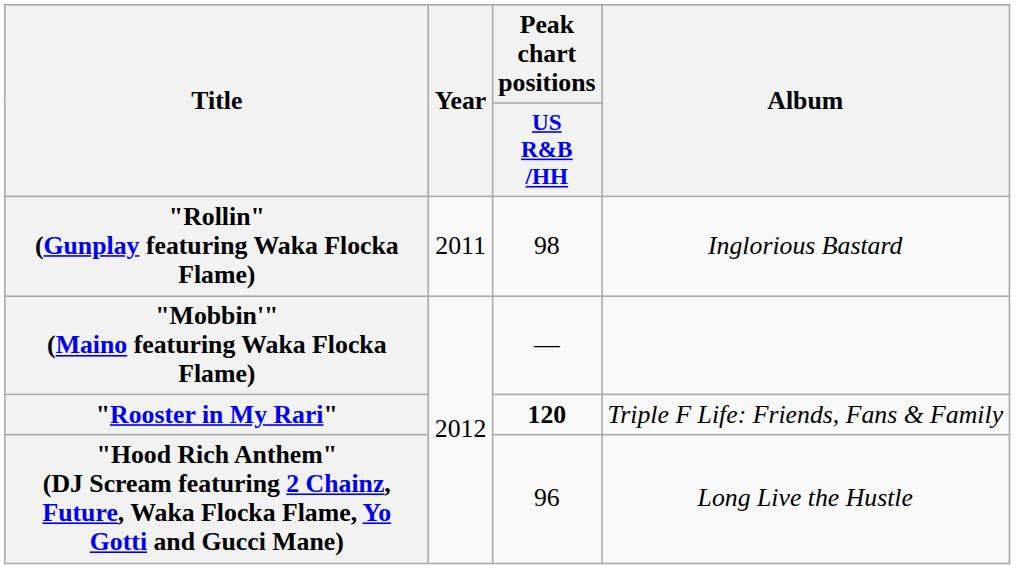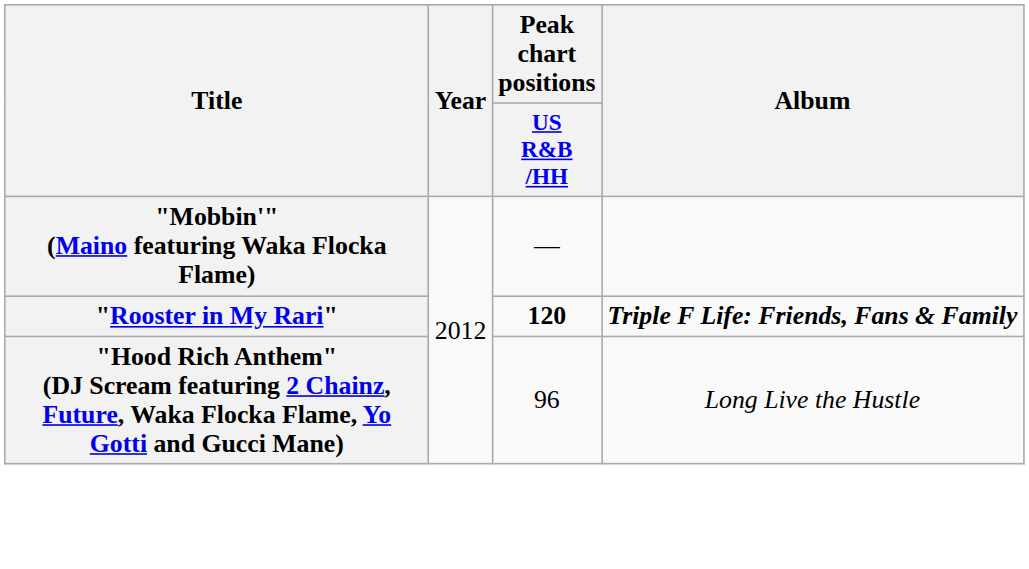 <table class="wikitable plainrowheaders" style="text-align:center;">
 <tr>
 <th scope="col" rowspan="2" style="width:16em;">Title</th>
 <th scope="col" rowspan="2">Year</th>
 <th scope="col">Peak chart positions</th>
 <th scope="col" rowspan="2">Album</th>
 </tr>
 <tr>
 <th style="width:3em; font-size:90%"><a href='#'>US<br>R&B<br>/HH</a><br></th>
 </tr>
 <tr>
-<th scope="row">"Rollin"<br><span>(<a href='#'>Gunplay</a> featuring Waka Flocka Flame)</span></th>
-<td>2011</td>
-<td>98</td>
-<td><em>Inglorious Bastard</em></td>
-</tr>
-<tr>
 <th scope="row">"Mobbin'"<br><span>(<a href='#'>Maino</a> featuring Waka Flocka Flame)</span></th>
 <td rowspan="3">2012</td>
 <td>—</td>
 <td></td>
 </tr>
 <tr>
 <th scope="row">"<a href='#'>Rooster in My Rari</a>"</th>
 <td><strong>120</strong></td>
-<td><em>Triple F Life: Friends, Fans & Family</em></td>
+<td><strong><em>Triple F Life: Friends, Fans & Family</em></strong></td>
 </tr>
 <tr>
 <th scope="row">"Hood Rich Anthem"<br><span>(DJ Scream featuring <a href='#'>2 Chainz</a>, <a href='#'>Future</a>, Waka Flocka Flame, <a href='#'>Yo Gotti</a> and Gucci Mane)</span></th>
 <td>96</td>
 <td><em>Long Live the Hustle</em></td>
 </tr>
 </table>
